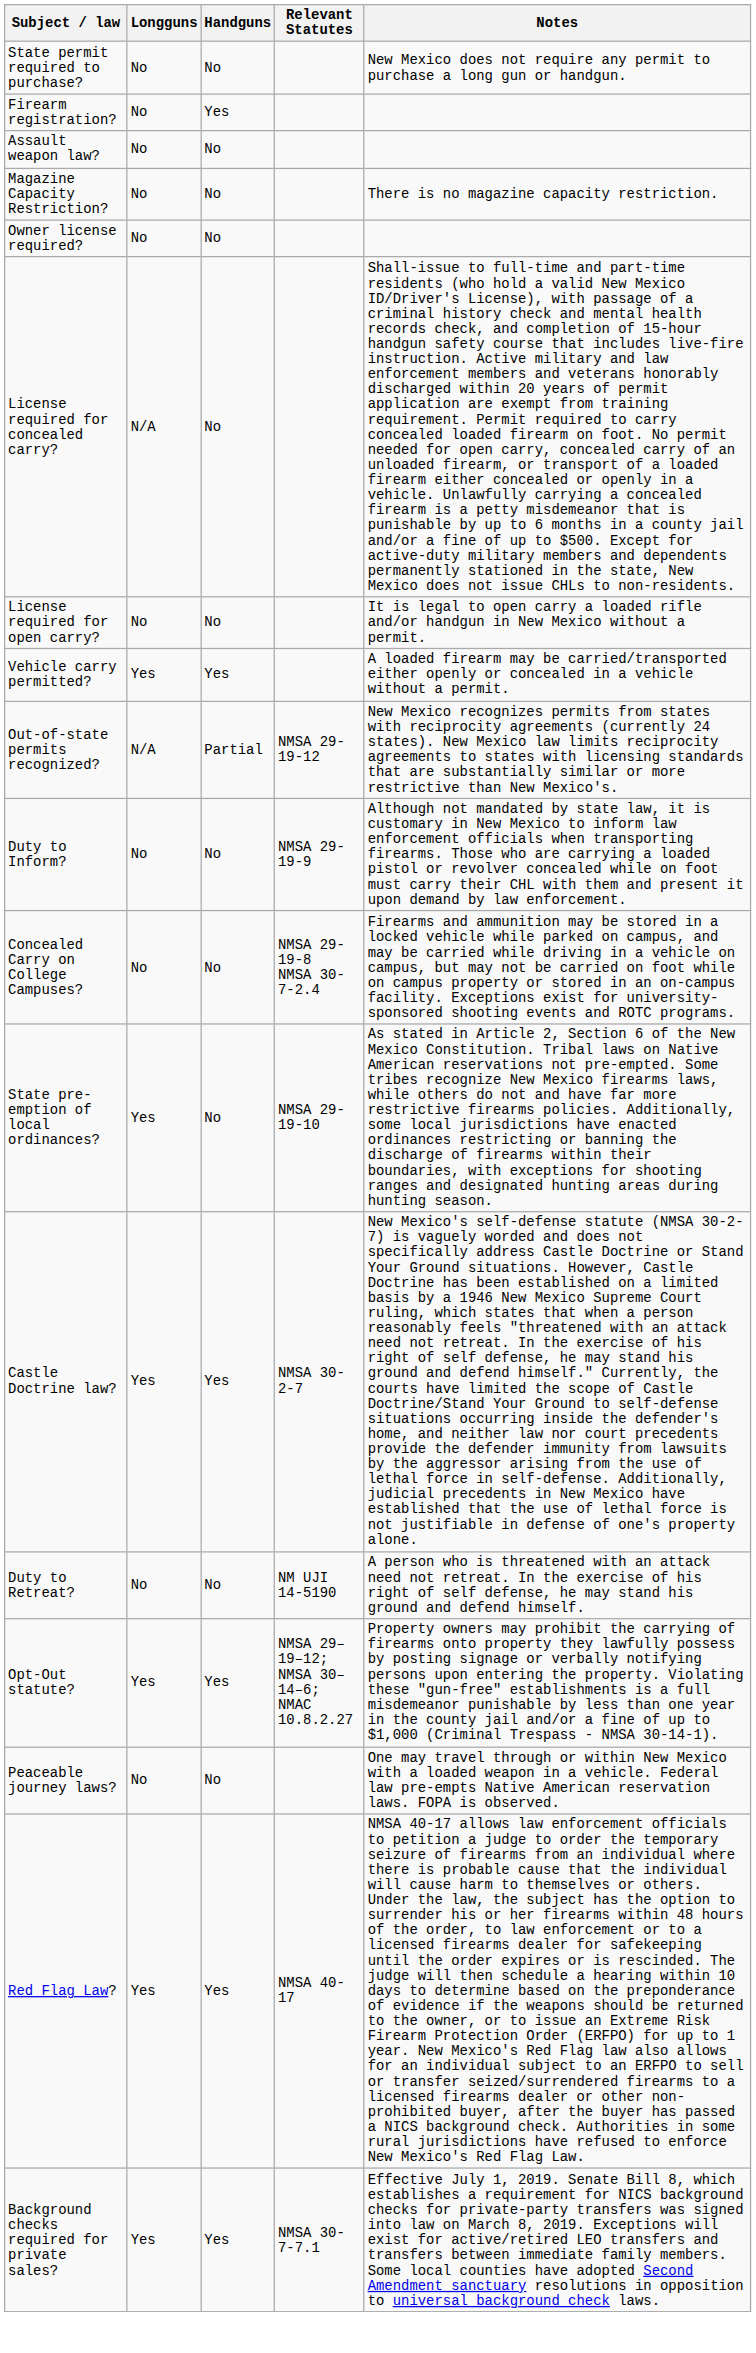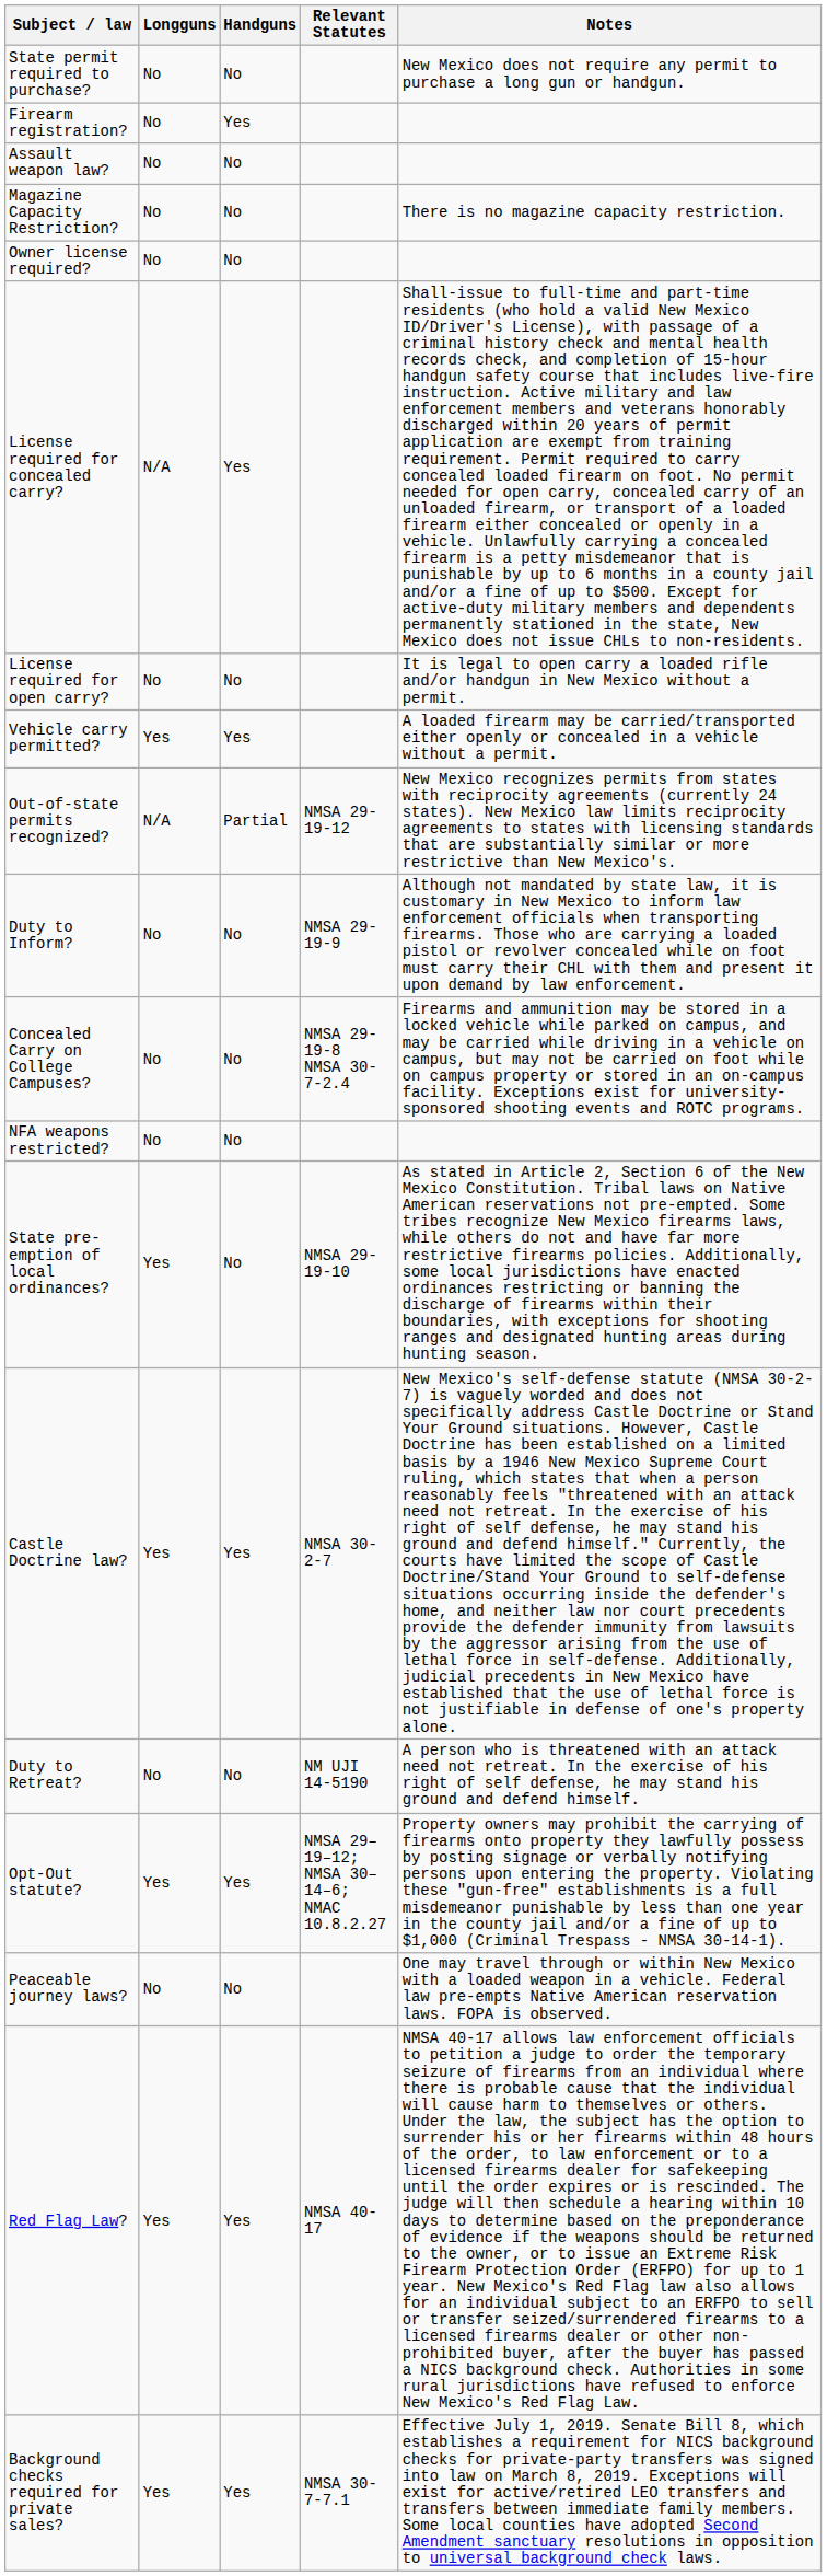 <table class="wikitable"  style="font-size:85%; width:95%;">
 <tr>
 <th>Subject / law</th>
 <th>Longguns</th>
 <th>Handguns</th>
 <th>Relevant Statutes</th>
 <th>Notes</th>
 </tr>
 <tr>
 <td>State permit required to purchase?</td>
 <td>No</td>
 <td>No</td>
 <td></td>
 <td>New Mexico does not require any permit to purchase a long gun or handgun.</td>
 </tr>
 <tr>
 <td>Firearm registration?</td>
 <td>No</td>
 <td>Yes</td>
 <td></td>
 <td></td>
 </tr>
 <tr>
 <td>Assault weapon law?</td>
 <td>No</td>
 <td>No</td>
 <td></td>
 <td></td>
 </tr>
 <tr>
 <td>Magazine Capacity Restriction?</td>
 <td>No</td>
 <td>No</td>
 <td></td>
 <td>There is no magazine capacity restriction.</td>
 </tr>
 <tr>
 <td>Owner license required?</td>
 <td>No</td>
 <td>No</td>
 <td></td>
 <td></td>
 </tr>
 <tr>
 <td>License required for concealed carry?</td>
 <td>N/A</td>
-<td>No</td>
+<td>Yes</td>
 <td></td>
 <td>Shall-issue to full-time and part-time residents (who hold a valid New Mexico ID/Driver's License), with passage of a criminal history check and mental health records check, and completion of 15-hour handgun safety course that includes live-fire instruction. Active military and law enforcement members and veterans honorably discharged within 20 years of permit application are exempt from training requirement. Permit required to carry concealed loaded firearm on foot. No permit needed for open carry, concealed carry of an unloaded firearm, or transport of a loaded firearm either concealed or openly in a vehicle. Unlawfully carrying a concealed firearm is a petty misdemeanor that is punishable by up to 6 months in a county jail and/or a fine of up to $500. Except for active-duty military members and dependents permanently stationed in the state, New Mexico does not issue CHLs to non-residents.</td>
 </tr>
 <tr>
 <td>License required for open carry?</td>
 <td>No</td>
 <td>No</td>
 <td></td>
 <td>It is legal to open carry a loaded rifle and/or handgun in New Mexico without a permit.</td>
 </tr>
 <tr>
 <td>Vehicle carry permitted?</td>
 <td>Yes</td>
 <td>Yes</td>
 <td></td>
 <td>A loaded firearm may be carried/transported either openly or concealed in a vehicle without a permit.</td>
 </tr>
 <tr>
 <td>Out-of-state permits recognized?</td>
 <td>N/A</td>
 <td>Partial</td>
 <td>NMSA 29-19-12</td>
 <td>New Mexico recognizes permits from states with reciprocity agreements (currently 24 states).  New Mexico law limits reciprocity agreements to states with licensing standards that are substantially similar or more restrictive than New Mexico's.</td>
 </tr>
 <tr>
 <td>Duty to Inform?</td>
 <td>No</td>
 <td>No</td>
 <td>NMSA 29-19-9</td>
 <td>Although not mandated by state law, it is customary in New Mexico to inform law enforcement officials when transporting firearms. Those who are carrying a loaded pistol or revolver concealed while on foot must carry their CHL with them and present it upon demand by law enforcement.</td>
 </tr>
 <tr>
 <td>Concealed Carry on College Campuses?</td>
 <td>No</td>
 <td>No</td>
 <td>NMSA 29-19-8 <br> NMSA 30-7-2.4</td>
 <td>Firearms and ammunition may be stored in a locked vehicle while parked on campus, and may be carried while driving in a vehicle on campus, but may not be carried on foot while on campus property or stored in an on-campus facility.  Exceptions exist for university-sponsored shooting events and ROTC programs.</td>
+</tr>
+<tr>
+<td>NFA weapons restricted?</td>
+<td>No</td>
+<td>No</td>
+<td></td>
+<td></td>
 </tr>
 <tr>
 <td>State pre-emption of local ordinances?</td>
 <td>Yes</td>
 <td>No</td>
 <td>NMSA 29-19-10</td>
 <td>As stated in Article 2, Section 6 of the New Mexico Constitution. Tribal laws on Native American reservations not pre-empted. Some tribes recognize New Mexico firearms laws, while others do not and have far more restrictive firearms policies. Additionally, some local jurisdictions have enacted ordinances restricting or banning the discharge of firearms within their boundaries, with exceptions for shooting ranges and designated hunting areas during hunting season.</td>
 </tr>
 <tr>
 <td>Castle Doctrine law?</td>
 <td>Yes</td>
 <td>Yes</td>
 <td>NMSA 30-2-7</td>
 <td>New Mexico's self-defense statute (NMSA 30-2-7) is vaguely worded and does not specifically address Castle Doctrine or Stand Your Ground situations. However, Castle Doctrine has been established on a limited basis by a 1946 New Mexico Supreme Court ruling, which states that when a person reasonably feels "threatened with an attack need not retreat. In the exercise of his right of self defense, he may stand his ground and defend himself." Currently, the courts have limited the scope of Castle Doctrine/Stand Your Ground to self-defense situations occurring inside the defender's home, and neither law nor court precedents provide the defender immunity from lawsuits by the aggressor arising from the use of lethal force in self-defense. Additionally, judicial precedents in New Mexico have established that the use of lethal force is not justifiable in defense of one's property alone.</td>
 </tr>
 <tr>
 <td>Duty to Retreat?</td>
 <td>No</td>
 <td>No</td>
 <td>NM UJI 14-5190</td>
 <td>A person who is threatened with an attack need not retreat. In the exercise of his right of self defense, he may stand his ground and defend himself.</td>
 </tr>
 <tr>
 <td>Opt-Out statute?</td>
 <td>Yes</td>
 <td>Yes</td>
 <td>NMSA 29–19–12; NMSA 30–14–6; NMAC 10.8.2.27</td>
 <td>Property owners may prohibit the carrying of firearms onto property they lawfully possess by posting signage or verbally notifying persons upon entering the property. Violating these "gun-free" establishments is a full misdemeanor punishable by less than one year in the county jail and/or a fine of up to $1,000 (Criminal Trespass - NMSA 30-14-1).</td>
 </tr>
 <tr>
 <td>Peaceable journey laws?</td>
 <td>No</td>
 <td>No</td>
 <td></td>
 <td>One may travel through or within New Mexico with a loaded weapon in a vehicle. Federal law pre-empts Native American reservation laws.  FOPA is observed.</td>
 </tr>
 <tr>
 <td><a href='#'>Red Flag Law</a>?</td>
 <td>Yes</td>
 <td>Yes</td>
 <td>NMSA 40-17 </td>
 <td>NMSA 40-17 allows law enforcement officials to petition a judge to order the temporary seizure of firearms from an individual where there is probable cause that the individual will cause harm to themselves or others. Under the law, the subject has the option to surrender his or her firearms within 48 hours of the order, to law enforcement or to a licensed firearms dealer for safekeeping until the order expires or is rescinded. The judge will then schedule a hearing within 10 days to determine based on the preponderance of evidence if the weapons should be returned to the owner, or to issue an Extreme Risk Firearm Protection Order (ERFPO) for up to 1 year. New Mexico's Red Flag law also allows for an individual subject to an ERFPO to sell or transfer seized/surrendered firearms to a licensed firearms dealer or other non-prohibited buyer, after the buyer has passed a NICS background check. Authorities in some rural jurisdictions have refused to enforce New Mexico's Red Flag Law.</td>
 </tr>
 <tr>
 <td>Background checks required for private sales?</td>
 <td>Yes</td>
 <td>Yes</td>
 <td>NMSA 30-7-7.1</td>
 <td>Effective July 1, 2019.  Senate Bill 8, which establishes a requirement for NICS background checks for private-party transfers was signed into law on March 8, 2019.  Exceptions will exist for active/retired LEO transfers and transfers between immediate family members.<br>Some local counties have adopted <a href='#'>Second Amendment sanctuary</a> resolutions in opposition to <a href='#'>universal background check</a> laws.<br></td>
 </tr>
 </table>
